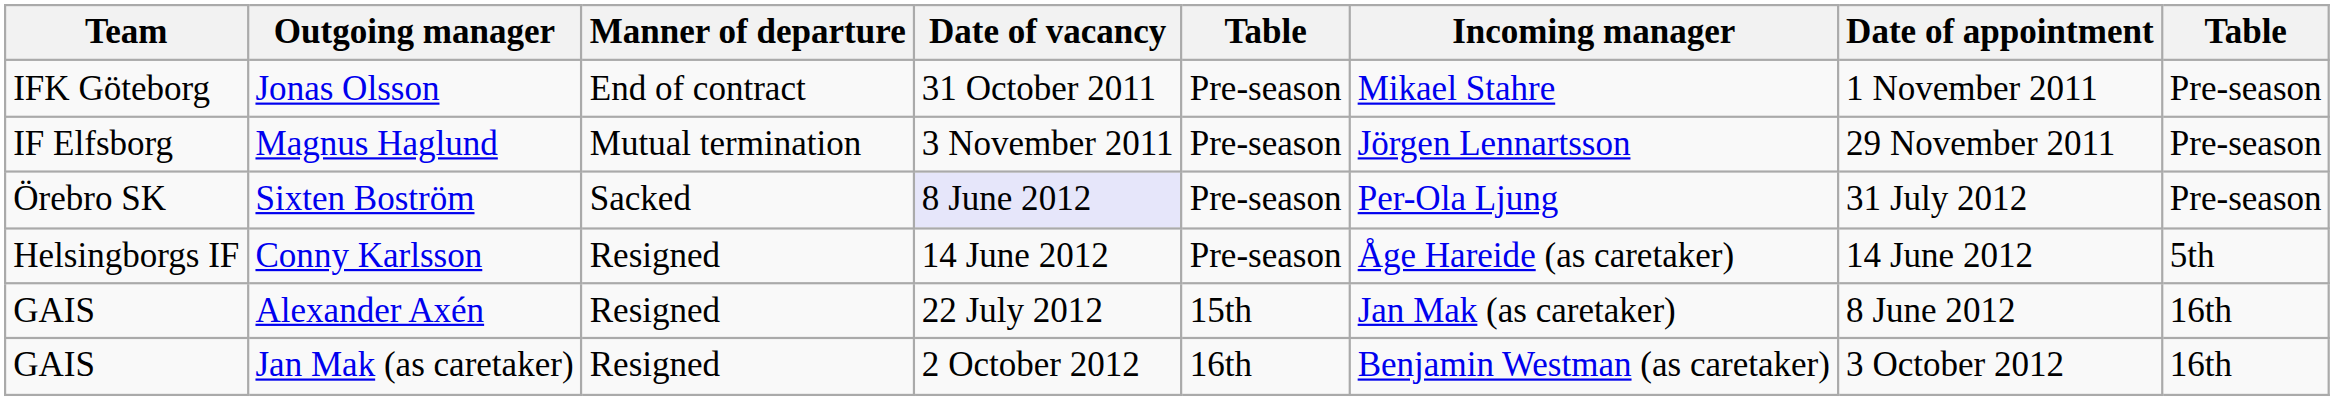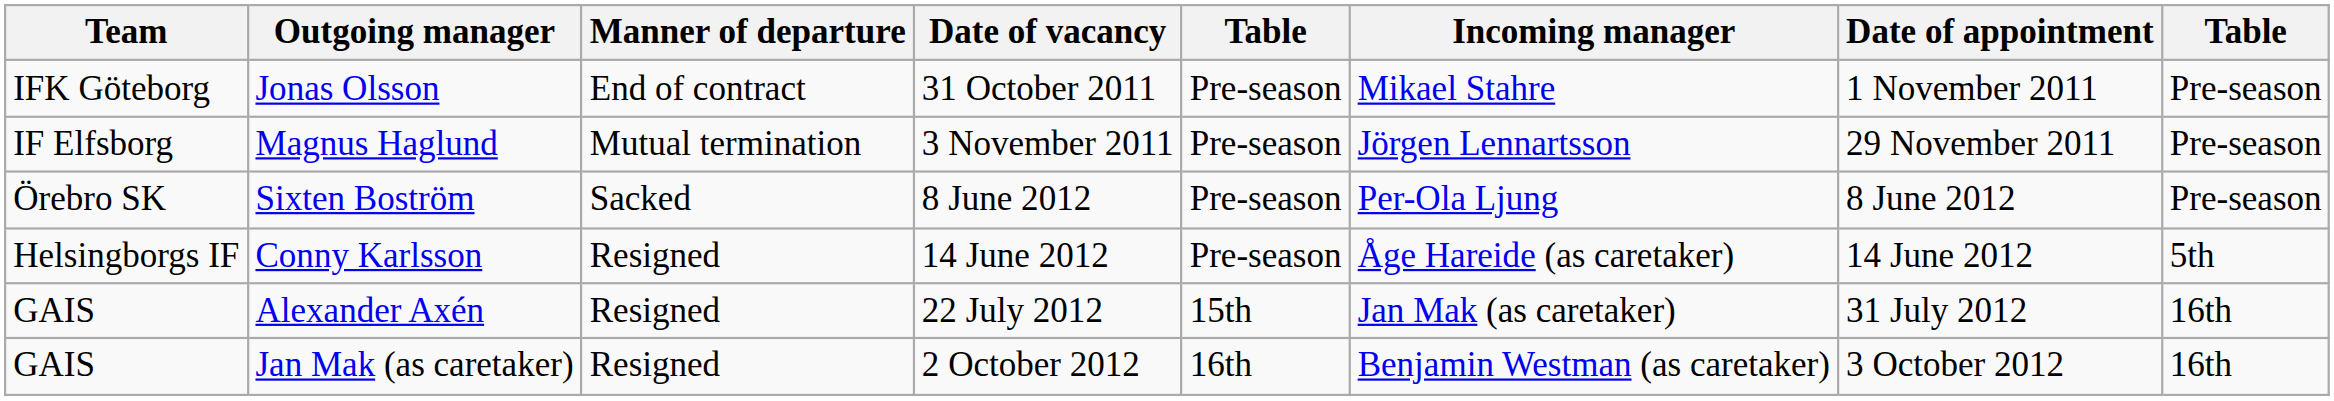 <table class="wikitable">
 <tr>
 <th>Team</th>
 <th>Outgoing manager</th>
 <th>Manner of departure</th>
 <th>Date of vacancy</th>
 <th>Table</th>
 <th>Incoming manager</th>
 <th>Date of appointment</th>
 <th>Table</th>
 </tr>
 <tr>
 <td>IFK Göteborg</td>
 <td> <a href='#'>Jonas Olsson</a></td>
 <td>End of contract</td>
 <td>31 October 2011</td>
 <td>Pre-season</td>
 <td> <a href='#'>Mikael Stahre</a></td>
 <td>1 November 2011</td>
 <td>Pre-season</td>
 </tr>
 <tr>
 <td>IF Elfsborg</td>
 <td> <a href='#'>Magnus Haglund</a></td>
 <td>Mutual termination</td>
 <td>3 November 2011</td>
 <td>Pre-season</td>
 <td> <a href='#'>Jörgen Lennartsson</a></td>
 <td>29 November 2011</td>
 <td>Pre-season</td>
 </tr>
 <tr>
 <td>Örebro SK</td>
 <td> <a href='#'>Sixten Boström</a></td>
 <td>Sacked</td>
-<td style="background: lavender;">8 June 2012</td>
+<td>8 June 2012</td>
 <td>Pre-season</td>
 <td> <a href='#'>Per-Ola Ljung</a></td>
-<td>31 July 2012</td>
+<td>8 June 2012</td>
 <td>Pre-season</td>
 </tr>
 <tr>
 <td>Helsingborgs IF</td>
 <td> <a href='#'>Conny Karlsson</a></td>
 <td>Resigned</td>
 <td>14 June 2012</td>
 <td>Pre-season</td>
 <td> <a href='#'>Åge Hareide</a> (as caretaker)</td>
 <td>14 June 2012</td>
 <td>5th</td>
 </tr>
 <tr>
 <td>GAIS</td>
 <td> <a href='#'>Alexander Axén</a></td>
 <td>Resigned</td>
 <td>22 July 2012</td>
 <td>15th</td>
 <td> <a href='#'>Jan Mak</a> (as caretaker)</td>
-<td>8 June 2012</td>
+<td>31 July 2012</td>
 <td>16th</td>
 </tr>
 <tr>
 <td>GAIS</td>
 <td> <a href='#'>Jan Mak</a> (as caretaker)</td>
 <td>Resigned</td>
 <td>2 October 2012</td>
 <td>16th</td>
 <td> <a href='#'>Benjamin Westman</a> (as caretaker)</td>
 <td>3 October 2012</td>
 <td>16th</td>
 </tr>
 </table>
